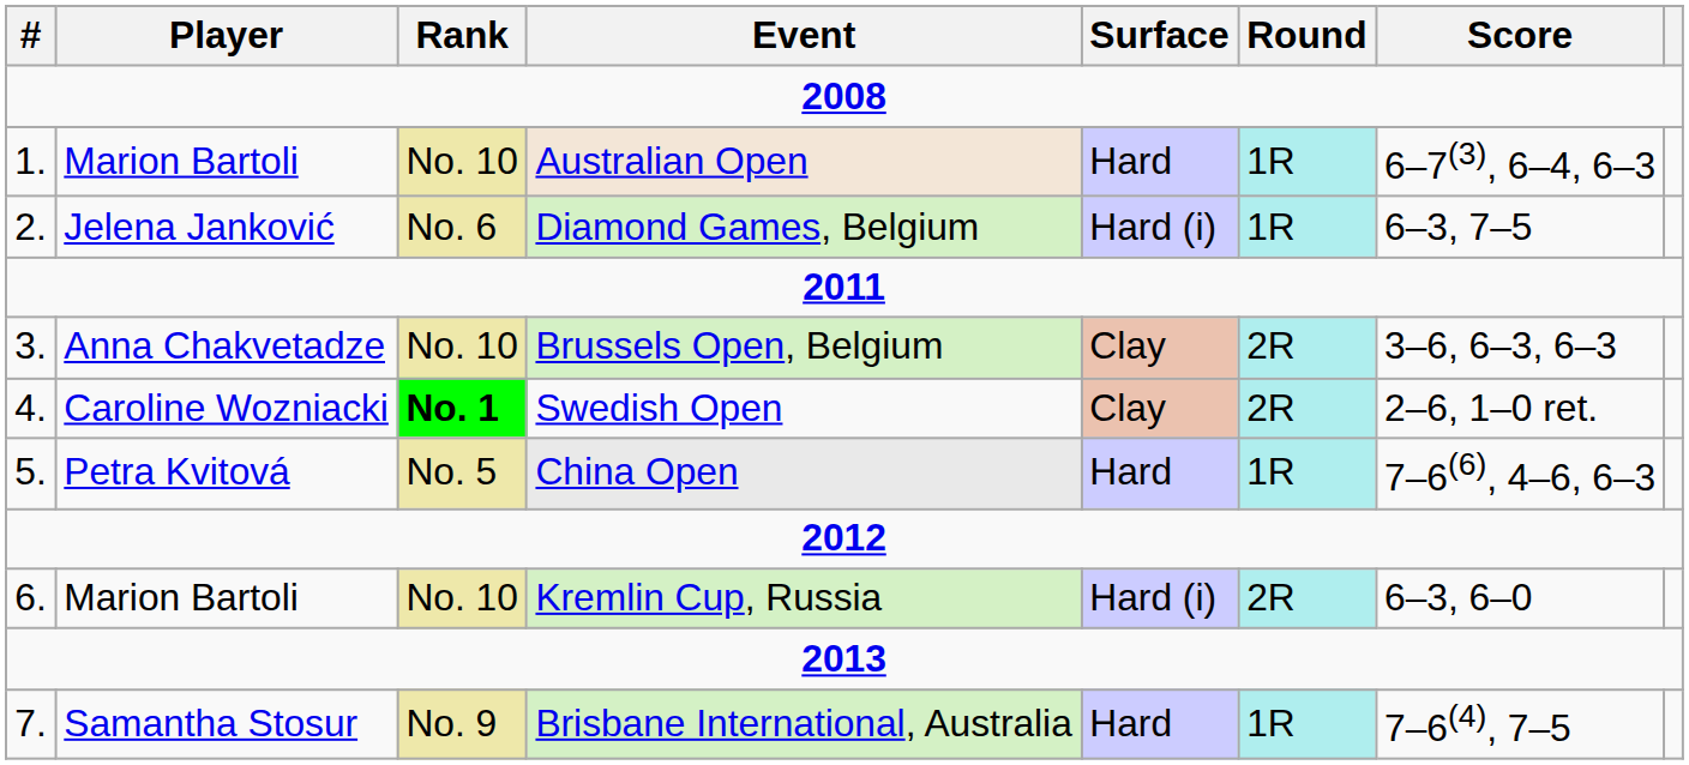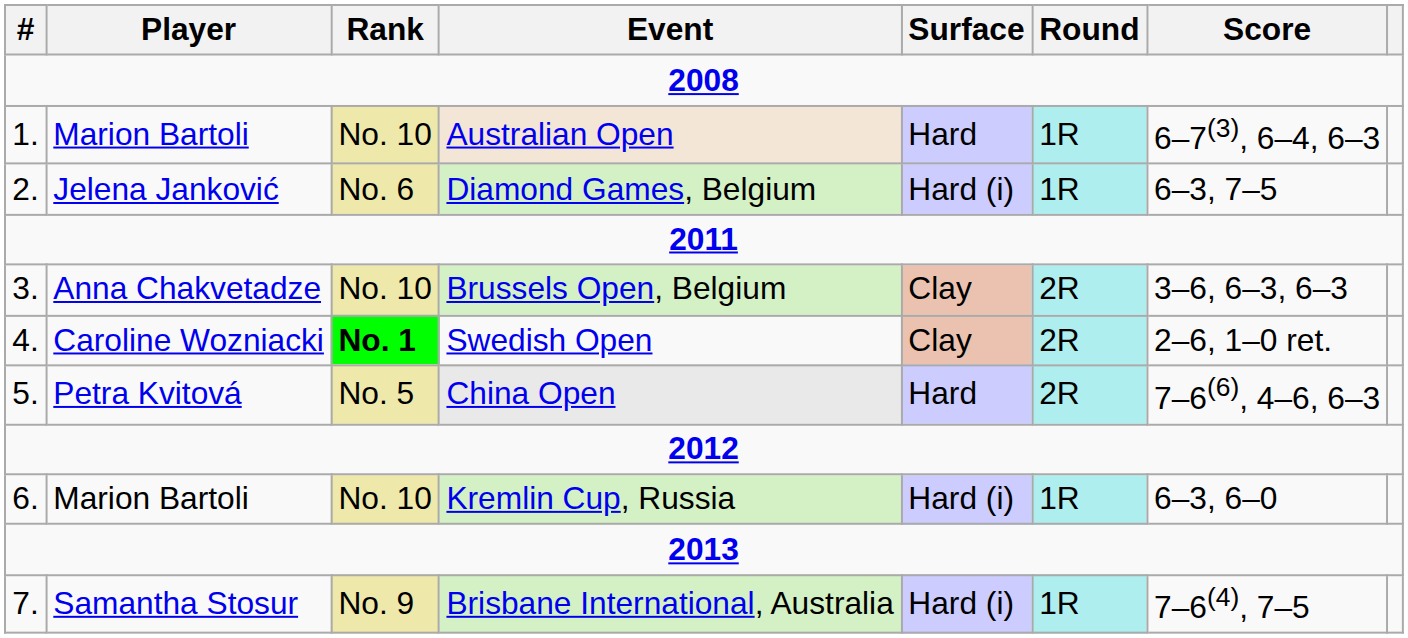 <table class="wikitable sortable">
 <tr>
 <th>#</th>
 <th>Player</th>
 <th>Rank</th>
 <th>Event</th>
 <th>Surface</th>
 <th>Round</th>
 <th>Score</th>
 <th></th>
 </tr>
 <tr>
 <td colspan="8" style="text-align:center"><strong><a href='#'>2008</a></strong></td>
 </tr>
 <tr>
 <td>1.</td>
 <td> <a href='#'>Marion Bartoli</a></td>
 <td bgcolor=EEE8AA>No. 10</td>
 <td bgcolor=F3E6D7><a href='#'>Australian Open</a></td>
 <td bgcolor=CCCCFF>Hard</td>
 <td bgcolor=afeeee>1R</td>
 <td>6–7<sup>(3)</sup>, 6–4, 6–3</td>
 <td></td>
 </tr>
 <tr>
 <td>2.</td>
 <td> <a href='#'>Jelena Janković</a></td>
 <td bgcolor=EEE8AA>No. 6</td>
 <td bgcolor=D4F1C5><a href='#'>Diamond Games</a>, Belgium</td>
 <td bgcolor=CCCCFF>Hard (i)</td>
 <td bgcolor=afeeee>1R</td>
 <td>6–3, 7–5</td>
 <td></td>
 </tr>
 <tr>
 <td colspan="8" style="text-align:center"><strong><a href='#'>2011</a></strong></td>
 </tr>
 <tr>
 <td>3.</td>
 <td> <a href='#'>Anna Chakvetadze</a></td>
 <td bgcolor=EEE8AA>No. 10</td>
 <td bgcolor=#d4f1c5><a href='#'>Brussels Open</a>, Belgium</td>
 <td bgcolor=EBC2AF>Clay</td>
 <td bgcolor=afeeee>2R</td>
 <td>3–6, 6–3, 6–3</td>
 <td></td>
 </tr>
 <tr>
 <td>4.</td>
 <td> <a href='#'>Caroline Wozniacki</a></td>
 <td bgcolor="lime"><strong>No. 1</strong></td>
 <td><a href='#'>Swedish Open</a></td>
 <td bgcolor=EBC2AF>Clay</td>
 <td bgcolor=afeeee>2R</td>
 <td>2–6, 1–0 ret.</td>
 <td></td>
 </tr>
 <tr>
 <td>5.</td>
 <td> <a href='#'>Petra Kvitová</a></td>
 <td bgcolor=EEE8AA>No. 5</td>
 <td bgcolor=E9E9E9><a href='#'>China Open</a></td>
 <td bgcolor=CCCCFF>Hard</td>
-<td bgcolor=afeeee>1R</td>
+<td bgcolor=afeeee>2R</td>
 <td>7–6<sup>(6)</sup>, 4–6, 6–3</td>
 <td></td>
 </tr>
 <tr>
 <td colspan=8 style=text-align:center><strong><a href='#'>2012</a></strong></td>
 </tr>
 <tr>
 <td>6.</td>
 <td> Marion Bartoli</td>
 <td bgcolor=EEE8AA>No. 10</td>
 <td bgcolor=d4f1c5><a href='#'>Kremlin Cup</a>, Russia</td>
 <td bgcolor=CCCCFF>Hard (i)</td>
-<td bgcolor=afeeee>2R</td>
+<td bgcolor=afeeee>1R</td>
 <td>6–3, 6–0</td>
 <td></td>
 </tr>
 <tr>
 <td colspan="8" style="text-align:center"><strong><a href='#'>2013</a></strong></td>
 </tr>
 <tr>
 <td>7.</td>
 <td> <a href='#'>Samantha Stosur</a></td>
 <td bgcolor=EEE8AA>No. 9</td>
 <td bgcolor=d4f1c5><a href='#'>Brisbane International</a>, Australia</td>
-<td bgcolor=CCCCFF>Hard</td>
+<td bgcolor=CCCCFF>Hard (i)</td>
 <td bgcolor=afeeee>1R</td>
 <td>7–6<sup>(4)</sup>, 7–5</td>
 </tr>
 </table>
